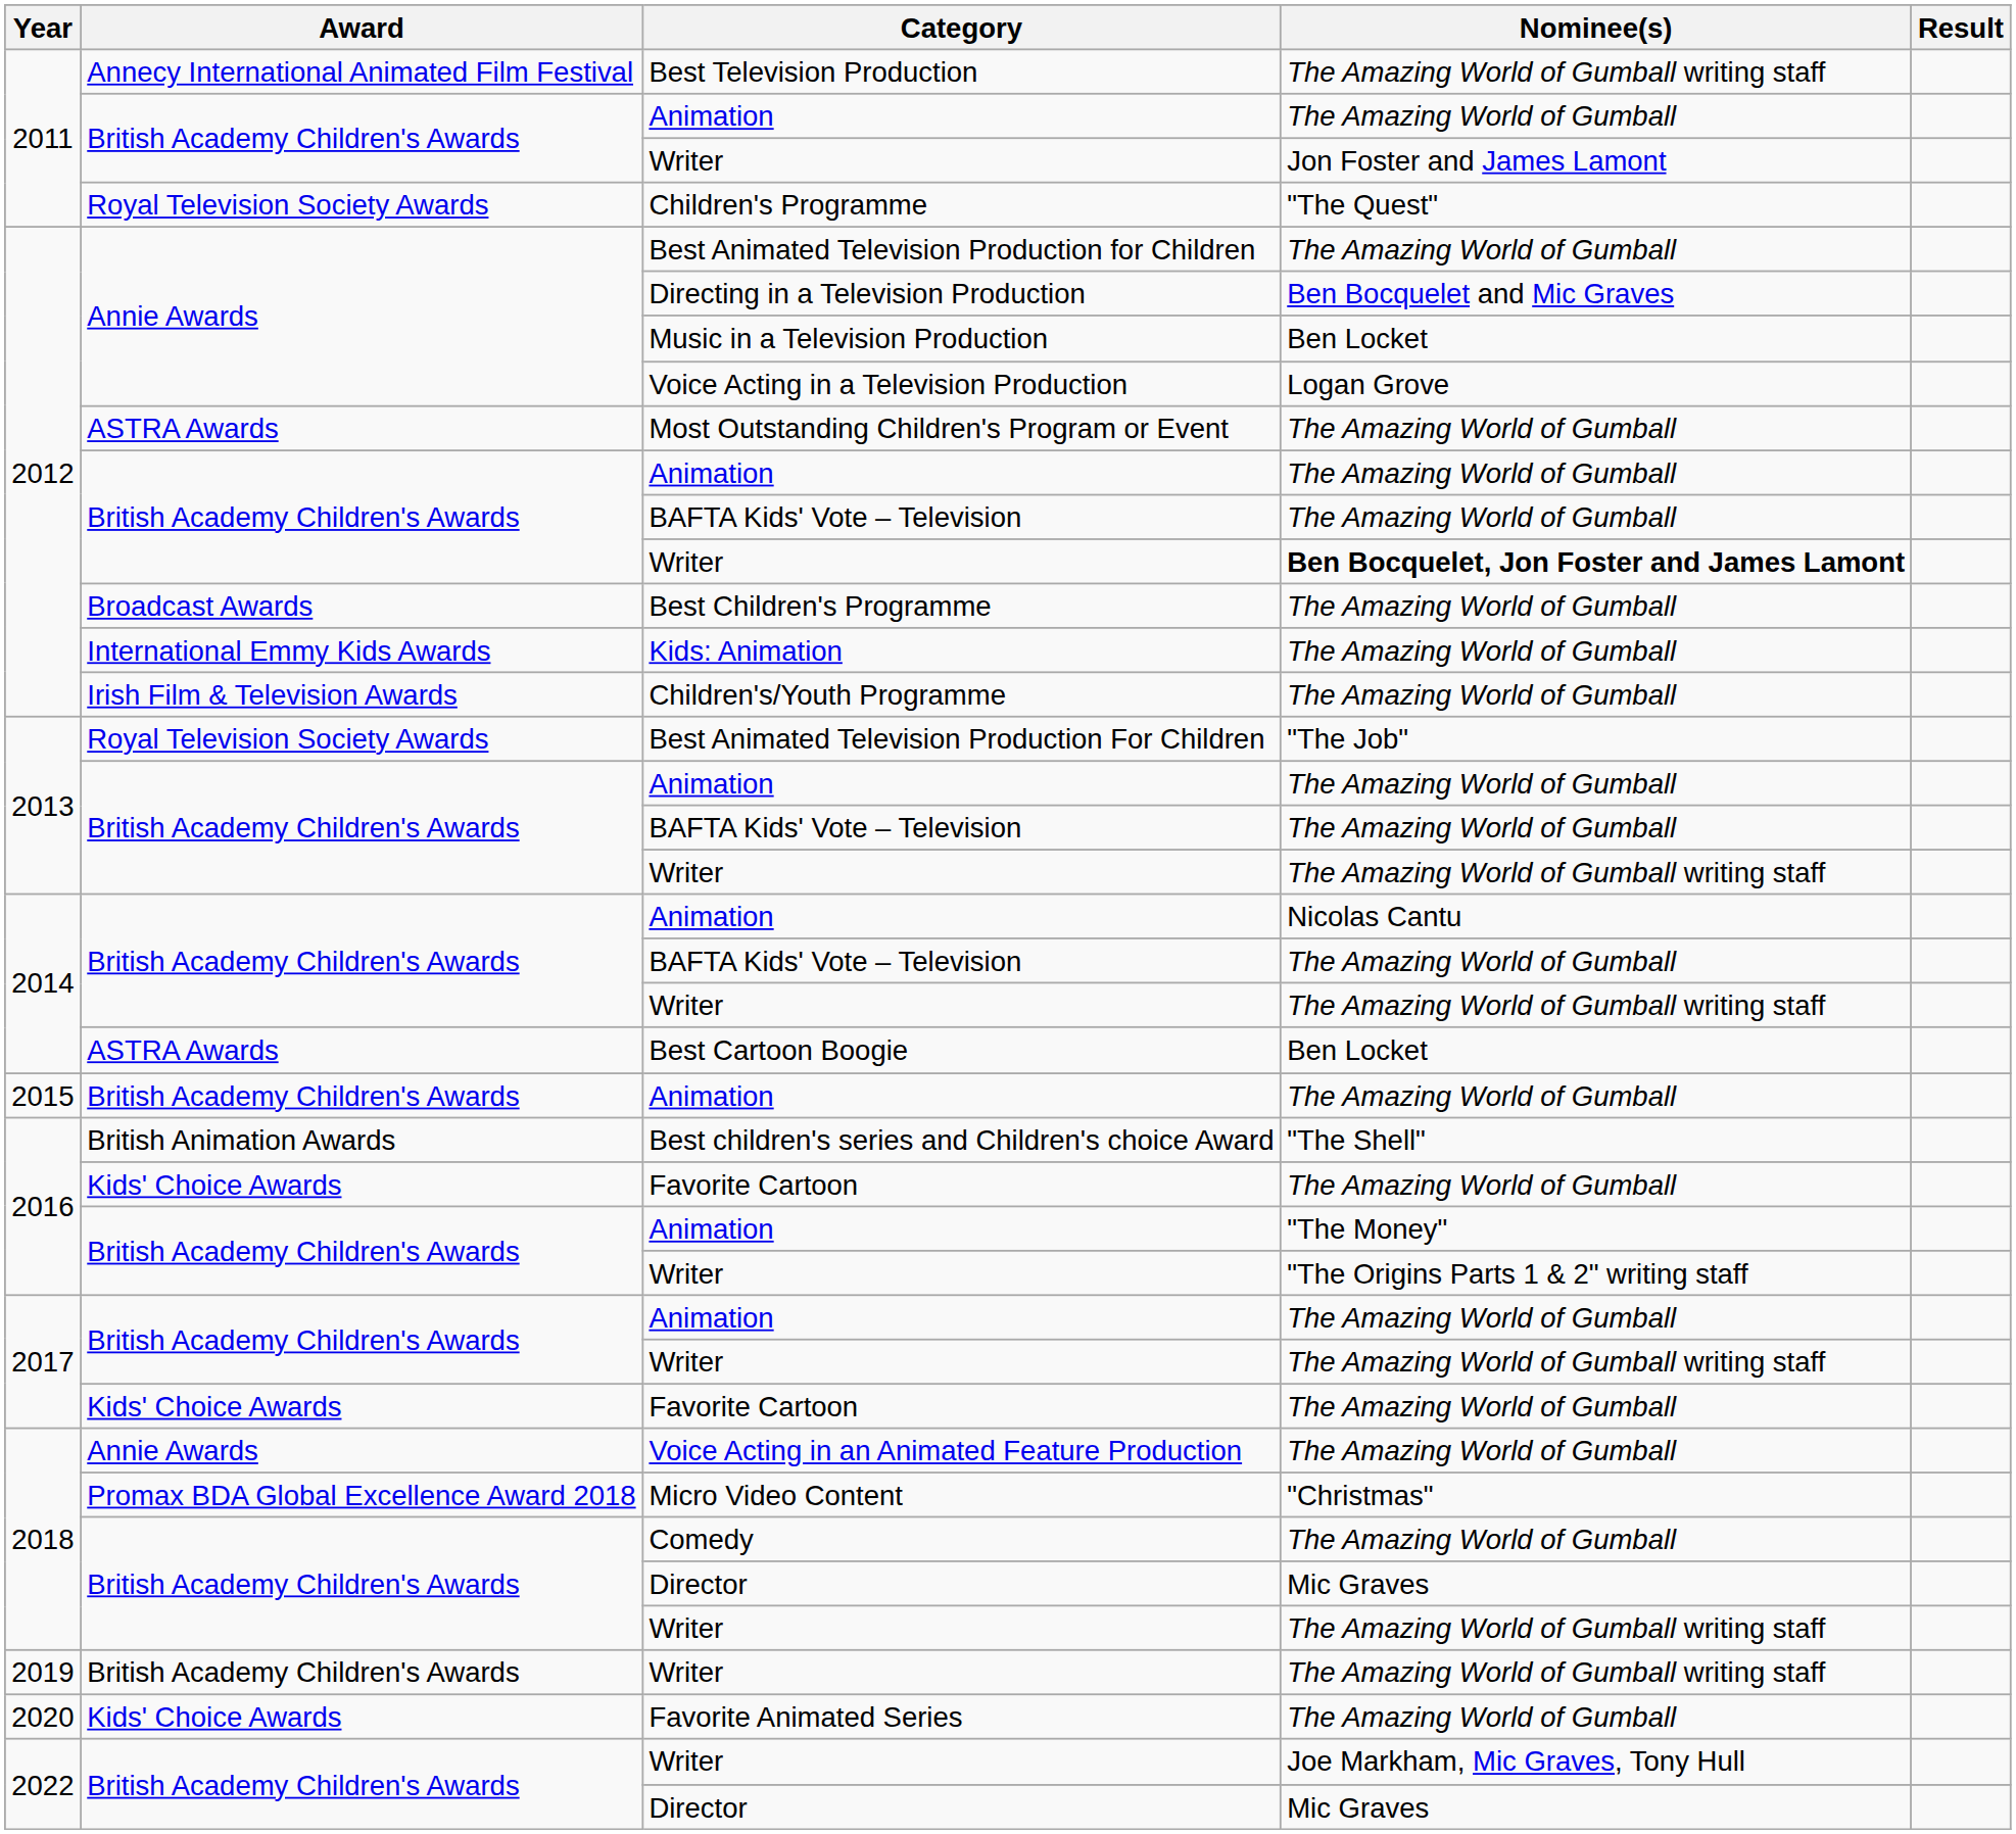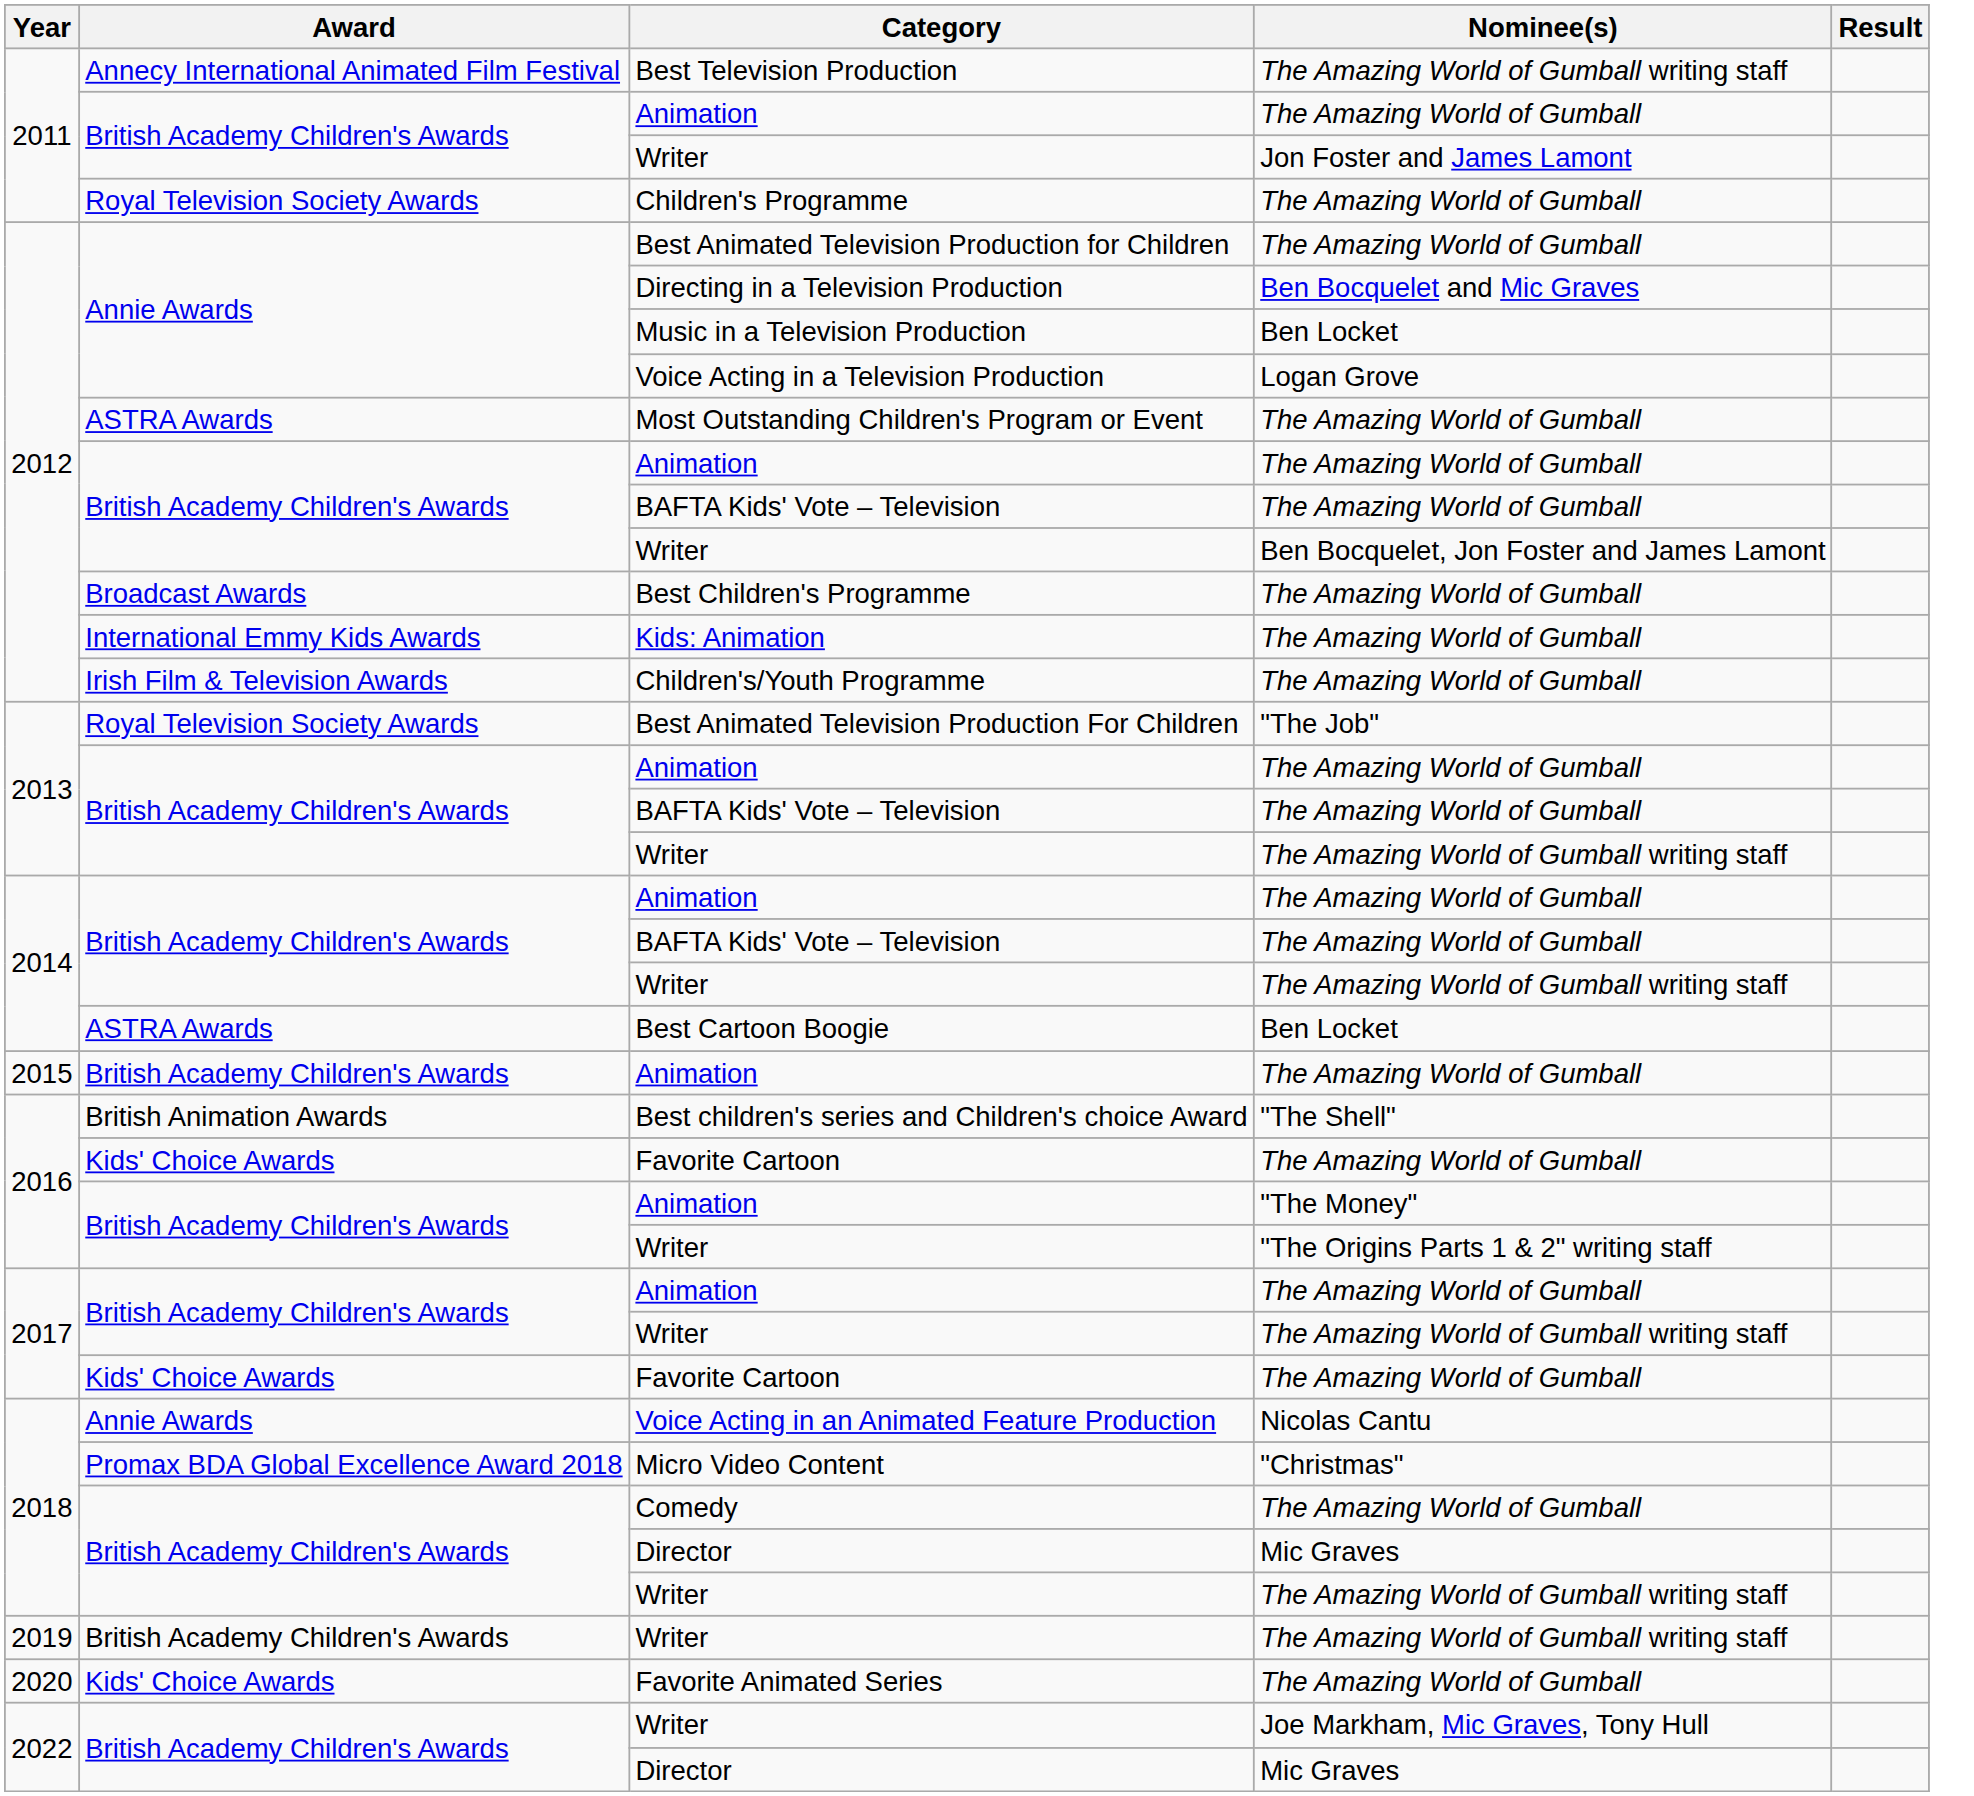 <table class="wikitable sortable" style="font-size: 95%;">
 <tr>
 <th>Year</th>
 <th>Award</th>
 <th>Category</th>
 <th>Nominee(s)</th>
 <th>Result</th>
 </tr>
 <tr>
 <td rowspan="4" style="text-align:center;">2011</td>
 <td><a href='#'>Annecy International Animated Film Festival</a></td>
 <td>Best Television Production</td>
 <td><em>The Amazing World of Gumball</em> writing staff</td>
 <td></td>
 </tr>
 <tr>
 <td rowspan="2"><a href='#'>British Academy Children's Awards</a></td>
 <td><a href='#'>Animation</a></td>
 <td><em>The Amazing World of Gumball</em></td>
 <td></td>
 </tr>
 <tr>
 <td>Writer</td>
 <td>Jon Foster and <a href='#'>James Lamont</a></td>
 <td></td>
 </tr>
 <tr>
 <td><a href='#'>Royal Television Society Awards</a></td>
 <td>Children's Programme</td>
-<td>"The Quest"</td>
+<td><em>The Amazing World of Gumball</em></td>
 <td></td>
 </tr>
 <tr>
 <td rowspan="11" style="text-align:center;">2012</td>
 <td rowspan="4"><a href='#'>Annie Awards</a></td>
 <td>Best Animated Television Production for Children</td>
 <td><em>The Amazing World of Gumball</em></td>
 <td></td>
 </tr>
 <tr>
 <td>Directing in a Television Production</td>
 <td><a href='#'>Ben Bocquelet</a> and <a href='#'>Mic Graves</a></td>
 <td></td>
 </tr>
 <tr>
 <td>Music in a Television Production</td>
 <td>Ben Locket</td>
 <td></td>
 </tr>
 <tr>
 <td>Voice Acting in a Television Production</td>
 <td>Logan Grove</td>
 <td></td>
 </tr>
 <tr>
 <td><a href='#'>ASTRA Awards</a></td>
 <td>Most Outstanding Children's Program or Event</td>
 <td><em>The Amazing World of Gumball</em></td>
 <td></td>
 </tr>
 <tr>
 <td rowspan="3"><a href='#'>British Academy Children's Awards</a></td>
 <td><a href='#'>Animation</a></td>
 <td><em>The Amazing World of Gumball</em></td>
 <td></td>
 </tr>
 <tr>
 <td>BAFTA Kids' Vote – Television</td>
 <td><em>The Amazing World of Gumball</em></td>
 <td></td>
 </tr>
 <tr>
 <td>Writer</td>
-<td><strong>Ben Bocquelet, Jon Foster and James Lamont</strong></td>
+<td>Ben Bocquelet, Jon Foster and James Lamont</td>
 <td></td>
 </tr>
 <tr>
 <td><a href='#'>Broadcast Awards</a></td>
 <td>Best Children's Programme</td>
 <td><em>The Amazing World of Gumball</em></td>
 <td></td>
 </tr>
 <tr>
 <td><a href='#'>International Emmy Kids Awards</a></td>
 <td><a href='#'>Kids: Animation</a></td>
 <td><em>The Amazing World of Gumball</em></td>
 <td></td>
 </tr>
 <tr>
 <td><a href='#'>Irish Film & Television Awards</a></td>
 <td>Children's/Youth Programme</td>
 <td><em>The Amazing World of Gumball</em></td>
 <td></td>
 </tr>
 <tr>
 <td rowspan="4" style="text-align:center;">2013</td>
 <td><a href='#'>Royal Television Society Awards</a></td>
 <td>Best Animated Television Production For Children</td>
 <td>"The Job"</td>
 <td></td>
 </tr>
 <tr>
 <td rowspan="3"><a href='#'>British Academy Children's Awards</a></td>
 <td><a href='#'>Animation</a></td>
 <td><em>The Amazing World of Gumball</em></td>
 <td></td>
 </tr>
 <tr>
 <td>BAFTA Kids' Vote – Television</td>
 <td><em>The Amazing World of Gumball</em></td>
 <td></td>
 </tr>
 <tr>
 <td>Writer</td>
 <td><em>The Amazing World of Gumball</em> writing staff<br></td>
 <td></td>
 </tr>
 <tr>
 <td rowspan="4" style="text-align:center;">2014</td>
 <td rowspan="3"><a href='#'>British Academy Children's Awards</a></td>
 <td><a href='#'>Animation</a></td>
-<td>Nicolas Cantu</td>
+<td><em>The Amazing World of Gumball</em></td>
 <td></td>
 </tr>
 <tr>
 <td>BAFTA Kids' Vote – Television</td>
 <td><em>The Amazing World of Gumball</em></td>
 <td></td>
 </tr>
 <tr>
 <td>Writer </td>
 <td><em>The Amazing World of Gumball</em> writing staff</td>
 <td></td>
 </tr>
 <tr>
 <td><a href='#'>ASTRA Awards</a></td>
 <td>Best Cartoon Boogie</td>
 <td>Ben Locket</td>
 <td></td>
 </tr>
 <tr>
 <td style="text-align:center;">2015</td>
 <td><a href='#'>British Academy Children's Awards</a></td>
 <td><a href='#'>Animation</a></td>
 <td><em>The Amazing World of Gumball</em></td>
 <td></td>
 </tr>
 <tr>
 <td rowspan="4" style="text-align:center;">2016</td>
 <td>British Animation Awards</td>
 <td>Best children's series and Children's choice Award</td>
 <td>"The Shell"</td>
 <td></td>
 </tr>
 <tr>
 <td><a href='#'>Kids' Choice Awards</a></td>
 <td>Favorite Cartoon</td>
 <td><em>The Amazing World of Gumball</em></td>
 <td></td>
 </tr>
 <tr>
 <td rowspan="2"><a href='#'>British Academy Children's Awards</a></td>
 <td><a href='#'>Animation</a></td>
 <td>"The Money"</td>
 <td></td>
 </tr>
 <tr>
 <td>Writer</td>
 <td>"The Origins Parts 1 & 2" writing staff<br></td>
 <td></td>
 </tr>
 <tr>
 <td rowspan="3" style="text-align:center;">2017</td>
 <td rowspan="2"><a href='#'>British Academy Children's Awards</a></td>
 <td><a href='#'>Animation</a></td>
 <td><em>The Amazing World of Gumball</em></td>
 <td></td>
 </tr>
 <tr>
 <td>Writer </td>
 <td><em>The Amazing World of Gumball</em> writing staff</td>
 <td></td>
 </tr>
 <tr>
 <td><a href='#'>Kids' Choice Awards</a></td>
 <td>Favorite Cartoon</td>
 <td><em>The Amazing World of Gumball</em></td>
 <td></td>
 </tr>
 <tr>
 <td rowspan="5" style="text-align:center;">2018</td>
 <td><a href='#'>Annie Awards</a></td>
 <td><a href='#'>Voice Acting in an Animated Feature Production</a></td>
-<td><em>The Amazing World of Gumball</em></td>
+<td>Nicolas Cantu</td>
 <td></td>
 </tr>
 <tr>
 <td><a href='#'>Promax BDA Global Excellence Award 2018</a></td>
 <td>Micro Video Content</td>
 <td>"Christmas"</td>
 <td></td>
 </tr>
 <tr>
 <td rowspan="3"><a href='#'>British Academy Children's Awards</a></td>
 <td>Comedy</td>
 <td><em>The Amazing World of Gumball</em></td>
 <td></td>
 </tr>
 <tr>
 <td>Director</td>
 <td>Mic Graves</td>
 <td></td>
 </tr>
 <tr>
 <td>Writer</td>
 <td><em>The Amazing World of Gumball</em> writing staff</td>
 <td></td>
 </tr>
 <tr>
 <td style="text-align:center;">2019</td>
 <td>British Academy Children's Awards</td>
 <td>Writer</td>
 <td><em>The Amazing World of Gumball</em> writing staff</td>
 <td></td>
 </tr>
 <tr>
 <td style="text-align:center;">2020</td>
 <td><a href='#'>Kids' Choice Awards</a></td>
 <td>Favorite Animated Series</td>
 <td><em>The Amazing World of Gumball</em></td>
 <td></td>
 </tr>
 <tr>
 <td rowspan="2" style="text-align:center;">2022</td>
 <td rowspan="2"><a href='#'>British Academy Children's Awards</a></td>
 <td>Writer</td>
 <td>Joe Markham, <a href='#'>Mic Graves</a>, Tony Hull</td>
 <td></td>
 </tr>
 <tr>
 <td>Director</td>
 <td>Mic Graves</td>
 <td></td>
 </tr>
 </table>
